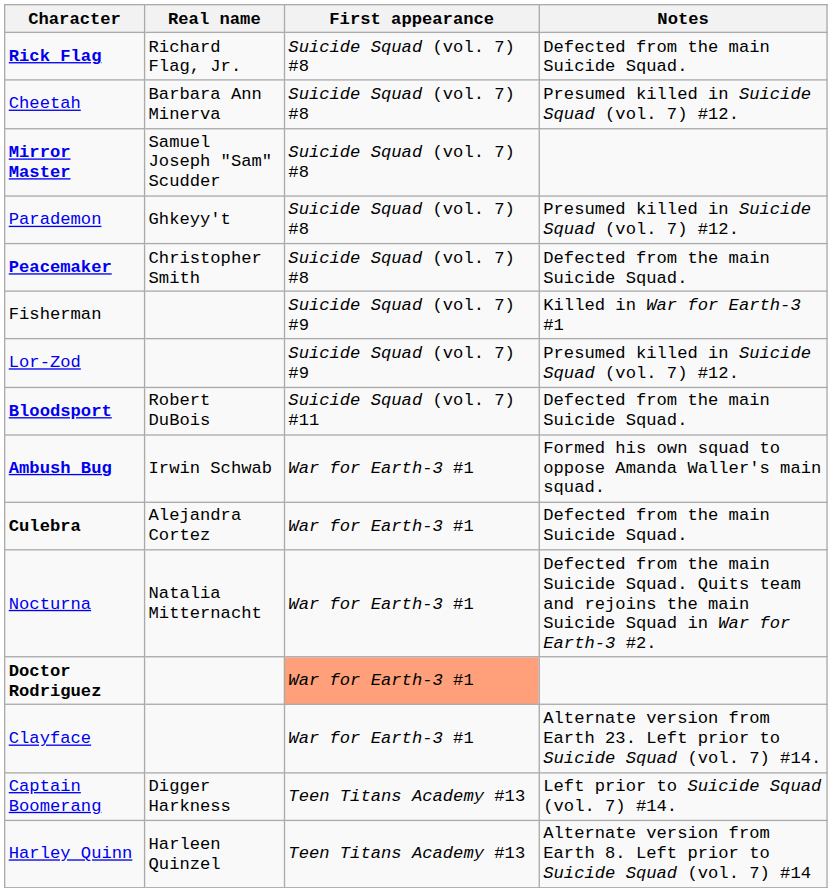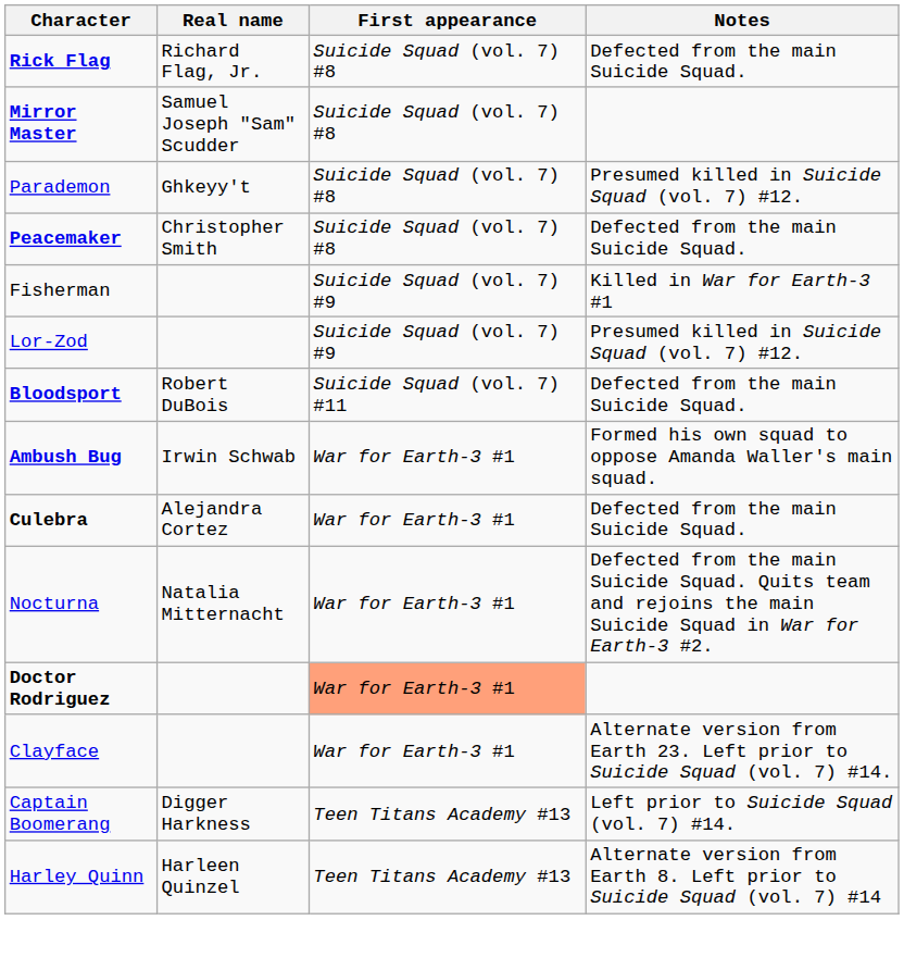 <table class="wikitable" width=100%>
 <tr>
 <th width=17%>Character</th>
 <th width=17%>Real name</th>
 <th width=31%>First appearance</th>
 <th width=35%>Notes</th>
 </tr>
 <tr>
 <td><strong><a href='#'>Rick Flag</a></strong></td>
 <td>Richard Flag, Jr.</td>
 <td><em>Suicide Squad</em> (vol. 7) #8</td>
 <td>Defected from the main Suicide Squad.</td>
-</tr>
-<tr>
-<td><a href='#'>Cheetah</a></td>
-<td>Barbara Ann Minerva</td>
-<td><em>Suicide Squad</em> (vol. 7) #8</td>
-<td>Presumed killed in <em>Suicide Squad</em> (vol. 7) #12.</td>
 </tr>
 <tr>
 <td><strong><a href='#'>Mirror Master</a></strong></td>
 <td>Samuel Joseph "Sam" Scudder</td>
 <td><em>Suicide Squad</em> (vol. 7) #8</td>
 <td></td>
 </tr>
 <tr>
 <td><a href='#'>Parademon</a></td>
 <td>Ghkeyy't</td>
 <td><em>Suicide Squad</em> (vol. 7) #8</td>
 <td>Presumed killed in <em>Suicide Squad</em> (vol. 7) #12.</td>
 </tr>
 <tr>
 <td><strong><a href='#'>Peacemaker</a></strong></td>
 <td>Christopher Smith</td>
 <td><em>Suicide Squad</em> (vol. 7) #8</td>
 <td>Defected from the main Suicide Squad.</td>
 </tr>
 <tr>
 <td>Fisherman</td>
 <td></td>
 <td><em>Suicide Squad</em> (vol. 7) #9</td>
 <td>Killed in <em>War for Earth-3</em> #1</td>
 </tr>
 <tr>
 <td><a href='#'>Lor-Zod</a></td>
 <td></td>
 <td><em>Suicide Squad</em> (vol. 7) #9</td>
 <td>Presumed killed in <em>Suicide Squad</em> (vol. 7) #12.</td>
 </tr>
 <tr>
 <td><strong><a href='#'>Bloodsport</a></strong></td>
 <td>Robert DuBois</td>
 <td><em>Suicide Squad</em> (vol. 7) #11</td>
 <td>Defected from the main Suicide Squad.</td>
 </tr>
 <tr>
 <td><strong><a href='#'>Ambush Bug</a></strong></td>
 <td>Irwin Schwab</td>
 <td><em>War for Earth-3</em> #1</td>
 <td>Formed his own squad to oppose Amanda Waller's main squad.</td>
 </tr>
 <tr>
 <td><strong>Culebra</strong></td>
 <td>Alejandra Cortez</td>
 <td><em>War for Earth-3</em> #1</td>
 <td>Defected from the main Suicide Squad.</td>
 </tr>
 <tr>
 <td><a href='#'>Nocturna</a></td>
 <td>Natalia Mitternacht</td>
 <td><em>War for Earth-3</em> #1</td>
 <td>Defected from the main Suicide Squad. Quits team and rejoins the main Suicide Squad in <em>War for Earth-3</em> #2.</td>
 </tr>
 <tr>
 <td><strong>Doctor Rodriguez</strong></td>
 <td></td>
 <td style="background: lightsalmon;"><em>War for Earth-3</em> #1</td>
 </tr>
 <tr>
 <td><a href='#'>Clayface</a></td>
 <td></td>
 <td><em>War for Earth-3</em> #1</td>
 <td>Alternate version from Earth 23. Left prior to <em>Suicide Squad</em> (vol. 7) #14.</td>
 </tr>
 <tr>
 <td><a href='#'>Captain Boomerang</a></td>
 <td>Digger Harkness</td>
 <td><em>Teen Titans Academy</em> #13</td>
 <td>Left prior to <em>Suicide Squad</em> (vol. 7) #14.</td>
 </tr>
 <tr>
 <td><a href='#'>Harley Quinn</a></td>
 <td>Harleen Quinzel</td>
 <td><em>Teen Titans Academy</em> #13</td>
 <td>Alternate version from Earth 8. Left prior to <em>Suicide Squad</em> (vol. 7) #14</td>
 </tr>
 </table>
